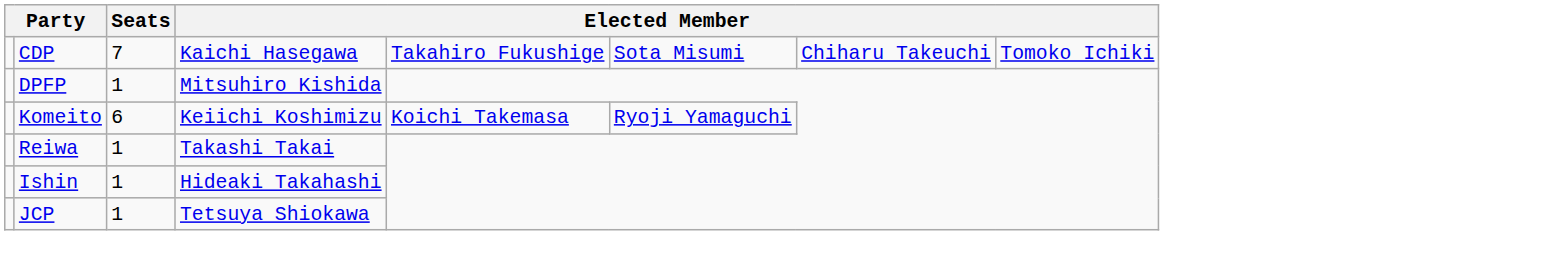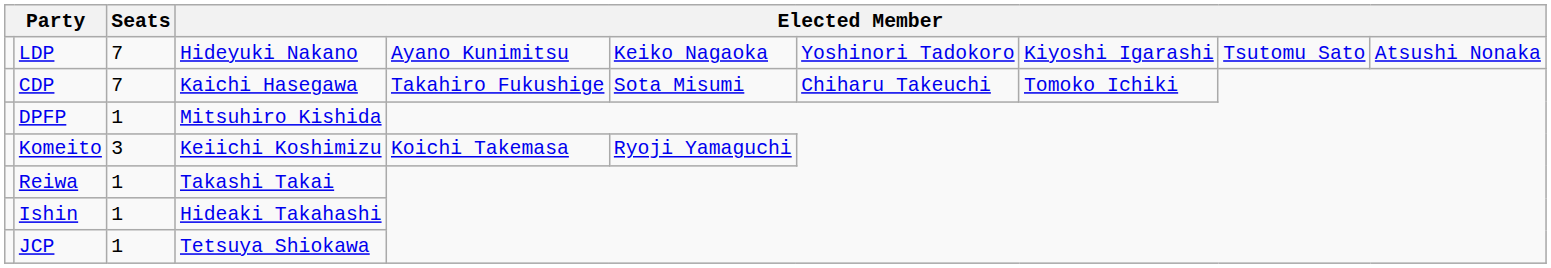 <table class="wikitable">
 <tr>
 <th colspan=2>Party</th>
 <th>Seats</th>
 <th colspan=7>Elected Member</th>
+</tr>
+<tr>
+<td bgcolor=></td>
+<td><a href='#'>LDP</a></td>
+<td>7</td>
+<td><a href='#'>Hideyuki Nakano</a></td>
+<td><a href='#'>Ayano Kunimitsu</a></td>
+<td><a href='#'>Keiko Nagaoka</a></td>
+<td><a href='#'>Yoshinori Tadokoro</a></td>
+<td><a href='#'>Kiyoshi Igarashi</a></td>
+<td><a href='#'>Tsutomu Sato</a></td>
+<td><a href='#'>Atsushi Nonaka</a></td>
 </tr>
 <tr>
 <td bgcolor=></td>
 <td><a href='#'>CDP</a></td>
 <td>7</td>
 <td><a href='#'>Kaichi Hasegawa</a></td>
 <td><a href='#'>Takahiro Fukushige</a></td>
 <td><a href='#'>Sota Misumi</a></td>
 <td><a href='#'>Chiharu Takeuchi</a></td>
 <td><a href='#'>Tomoko Ichiki</a></td>
 </tr>
 <tr>
 <td bgcolor=></td>
 <td><a href='#'>DPFP</a></td>
 <td>1</td>
 <td><a href='#'>Mitsuhiro Kishida</a></td>
 </tr>
 <tr>
 <td bgcolor=></td>
 <td><a href='#'>Komeito</a></td>
-<td>6</td>
+<td>3</td>
 <td><a href='#'>Keiichi Koshimizu</a></td>
 <td><a href='#'>Koichi Takemasa</a></td>
 <td><a href='#'>Ryoji Yamaguchi</a></td>
 </tr>
 <tr>
 <td bgcolor=></td>
 <td><a href='#'>Reiwa</a></td>
 <td>1</td>
 <td><a href='#'>Takashi Takai</a></td>
 </tr>
 <tr>
 <td bgcolor=></td>
 <td><a href='#'>Ishin</a></td>
 <td>1</td>
 <td><a href='#'>Hideaki Takahashi</a></td>
 </tr>
 <tr>
 <td bgcolor=></td>
 <td><a href='#'>JCP</a></td>
 <td>1</td>
 <td><a href='#'>Tetsuya Shiokawa</a></td>
 </tr>
 </table>
